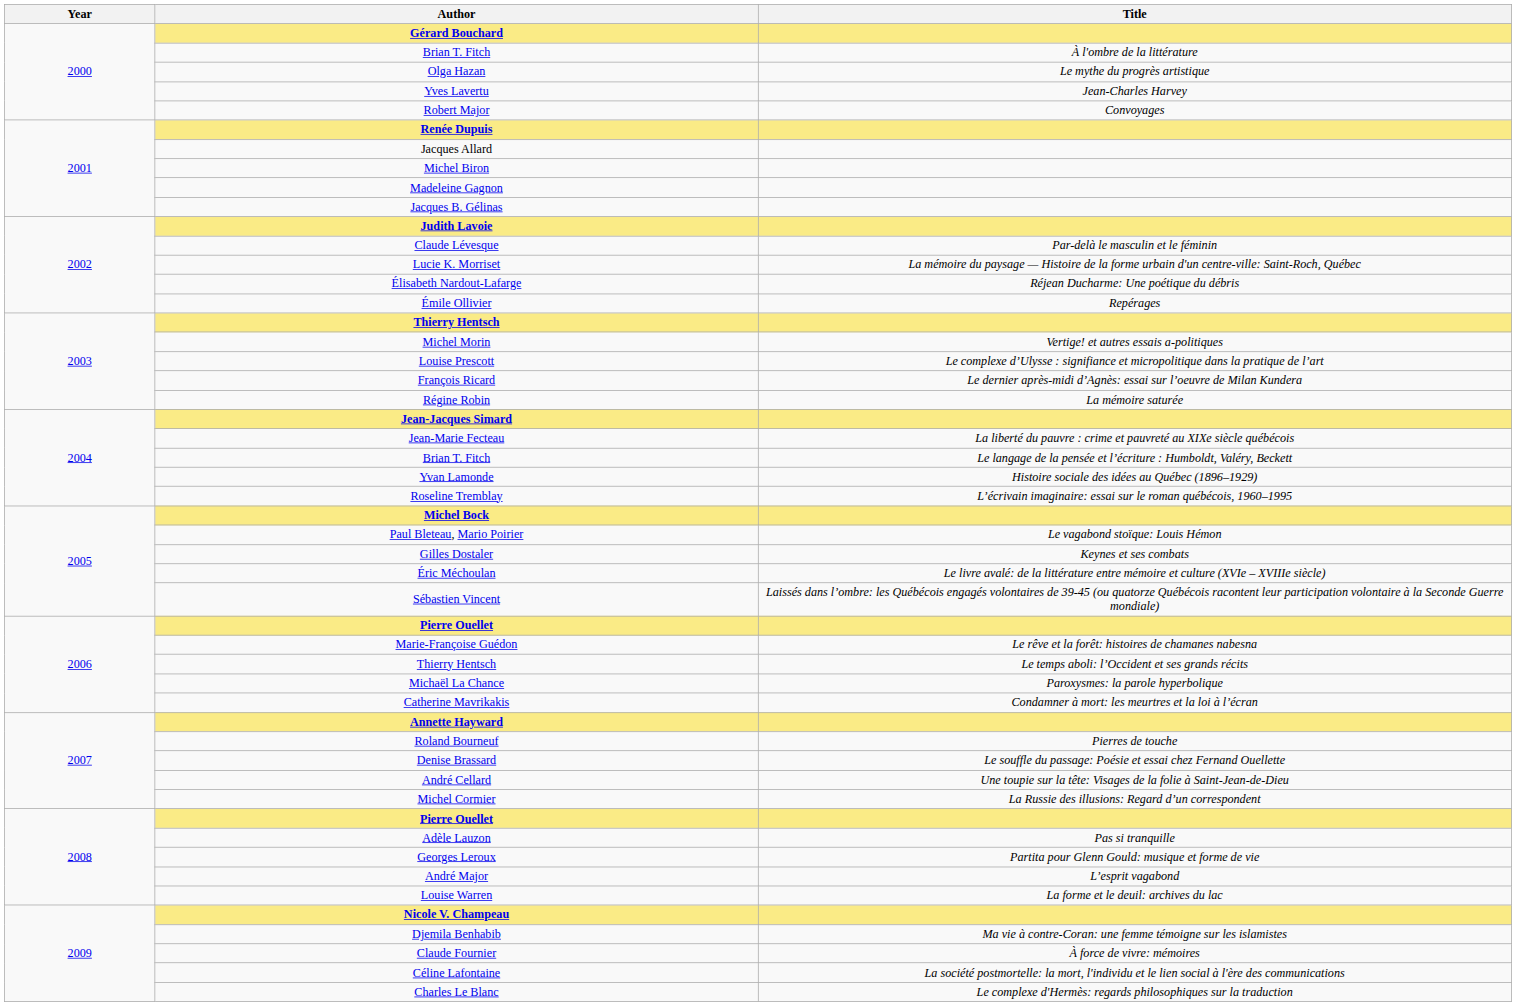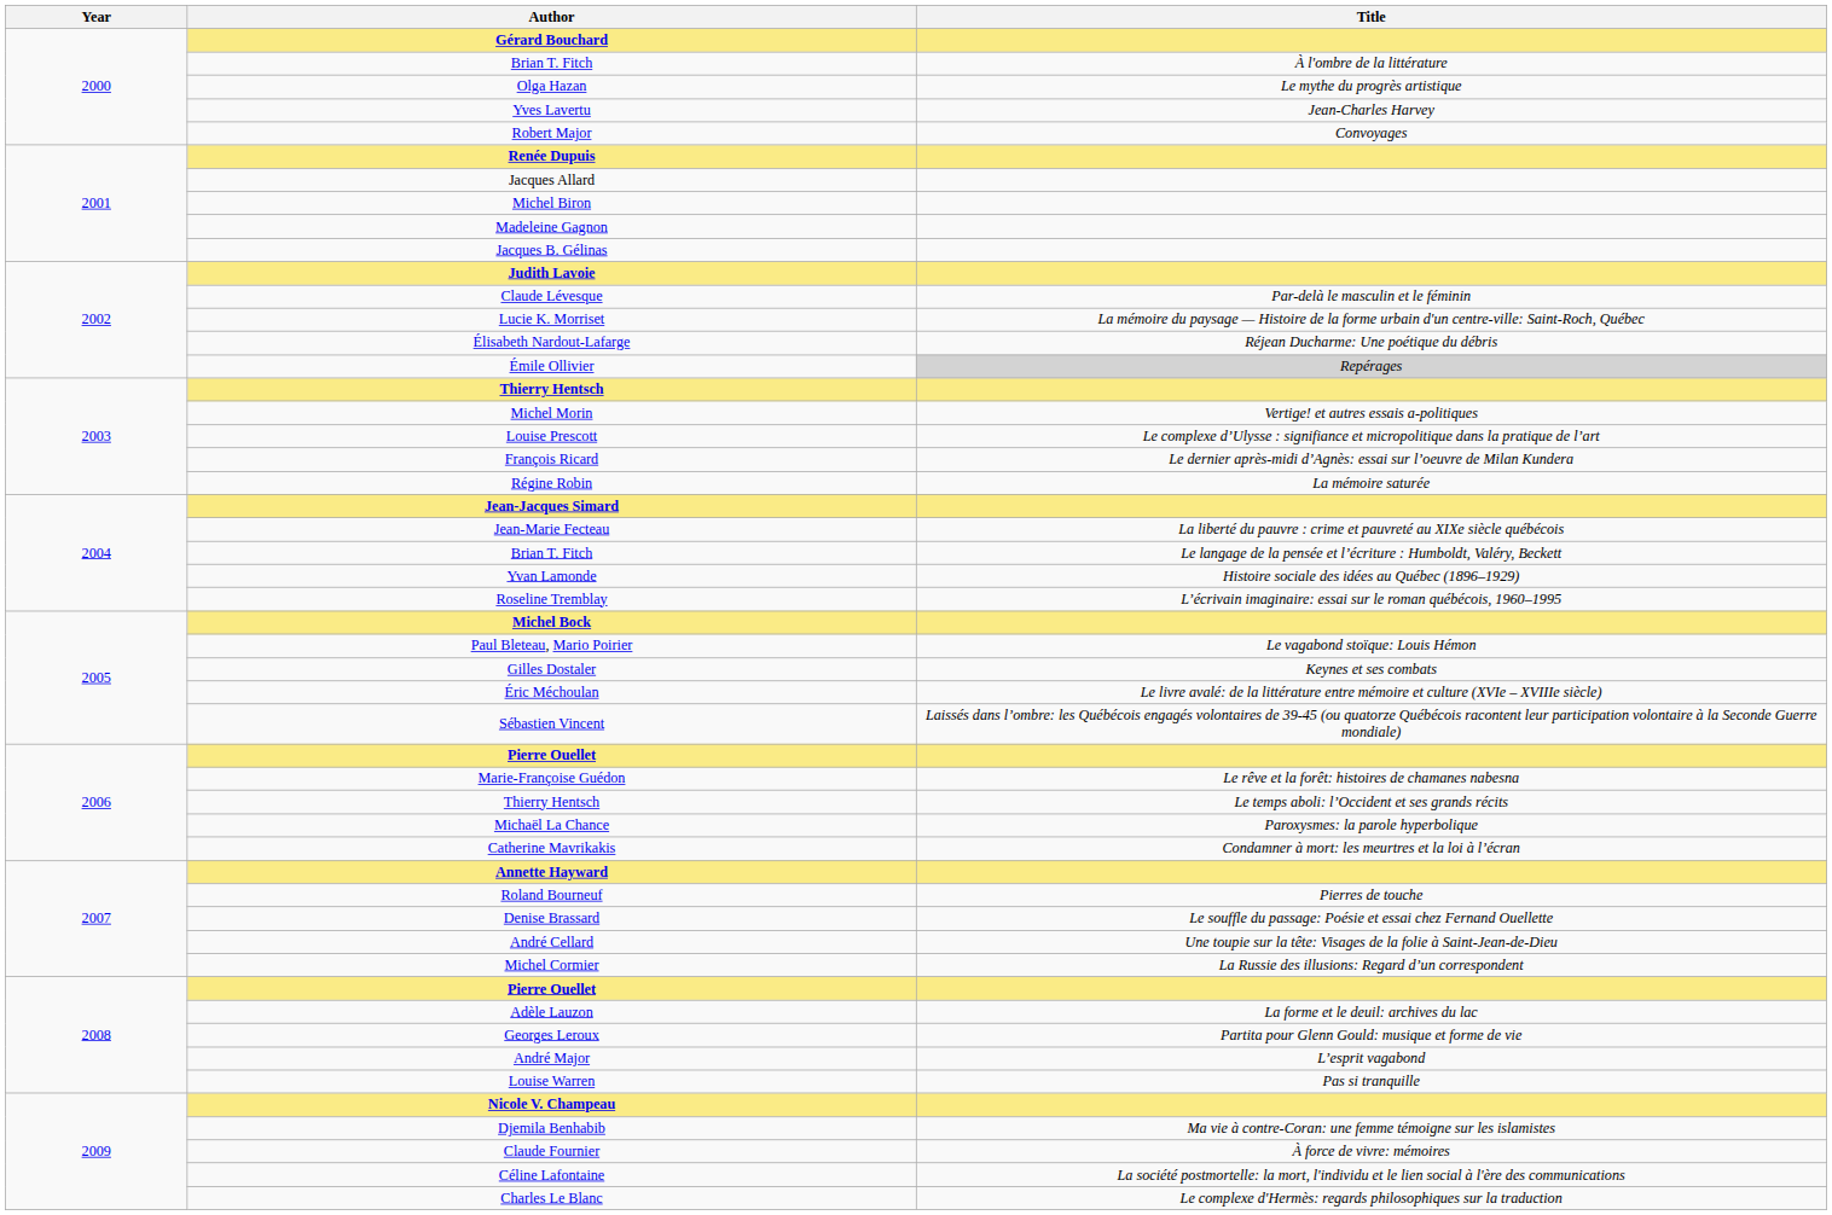 <table class="wikitable" width="100%">
 <tr>
 <th>Year</th>
 <th width="40%">Author</th>
 <th width="50%">Title</th>
 </tr>
 <tr>
 <td align="center" rowspan="5"><a href='#'>2000</a></td>
 <td align="center" style="background:#FAEB86"><strong><a href='#'>Gérard Bouchard</a></strong></td>
 <td align="center" style="background:#FAEB86"><strong></strong></td>
 </tr>
 <tr>
 <td align="center"><a href='#'>Brian T. Fitch</a></td>
 <td align="center"><em>À l'ombre de la littérature</em></td>
 </tr>
 <tr>
 <td align="center"><a href='#'>Olga Hazan</a></td>
 <td align="center"><em>Le mythe du progrès artistique</em></td>
 </tr>
 <tr>
 <td align="center"><a href='#'>Yves Lavertu</a></td>
 <td align="center"><em>Jean-Charles Harvey</em></td>
 </tr>
 <tr>
 <td align="center"><a href='#'>Robert Major</a></td>
 <td align="center"><em>Convoyages</em></td>
 </tr>
 <tr>
 <td align="center" rowspan="5"><a href='#'>2001</a></td>
 <td align="center" style="background:#FAEB86"><strong><a href='#'>Renée Dupuis</a></strong></td>
 <td align="center" style="background:#FAEB86"><strong></strong></td>
 </tr>
 <tr>
 <td align="center">Jacques Allard</td>
 <td align="center"></td>
 </tr>
 <tr>
 <td align="center"><a href='#'>Michel Biron</a></td>
 <td align="center"></td>
 </tr>
 <tr>
 <td align="center"><a href='#'>Madeleine Gagnon</a></td>
 <td align="center"></td>
 </tr>
 <tr>
 <td align="center"><a href='#'>Jacques B. Gélinas</a></td>
 <td align="center"></td>
 </tr>
 <tr>
 <td align="center" rowspan="5"><a href='#'>2002</a></td>
 <td align="center" style="background:#FAEB86"><strong><a href='#'>Judith Lavoie</a></strong></td>
 <td align="center" style="background:#FAEB86"><strong></strong></td>
 </tr>
 <tr>
 <td align="center"><a href='#'>Claude Lévesque</a></td>
 <td align="center"><em>Par-delà le masculin et le féminin</em></td>
 </tr>
 <tr>
 <td align="center"><a href='#'>Lucie K. Morriset</a></td>
 <td align="center"><em>La mémoire du paysage — Histoire de la forme urbain d'un centre-ville: Saint-Roch, Québec</em></td>
 </tr>
 <tr>
 <td align="center"><a href='#'>Élisabeth Nardout-Lafarge</a></td>
 <td align="center"><em>Réjean Ducharme: Une poétique du débris</em></td>
 </tr>
 <tr>
 <td align="center"><a href='#'>Émile Ollivier</a></td>
-<td align="center"><em>Repérages</em></td>
+<td align="center" style="background: lightgrey;"><em>Repérages</em></td>
 </tr>
 <tr>
 <td align="center" rowspan="5"><a href='#'>2003</a></td>
 <td align="center" style="background:#FAEB86"><strong><a href='#'>Thierry Hentsch</a></strong></td>
 <td align="center" style="background:#FAEB86"><strong><em></em></strong></td>
 </tr>
 <tr>
 <td align="center"><a href='#'>Michel Morin</a></td>
 <td align="center"><em>Vertige! et autres essais a-politiques</em></td>
 </tr>
 <tr>
 <td align="center"><a href='#'>Louise Prescott</a></td>
 <td align="center"><em>Le complexe d’Ulysse : signifiance et micropolitique dans la pratique de l’art</em></td>
 </tr>
 <tr>
 <td align="center"><a href='#'>François Ricard</a></td>
 <td align="center"><em>Le dernier après-midi d’Agnès: essai sur l’oeuvre de Milan Kundera</em></td>
 </tr>
 <tr>
 <td align="center"><a href='#'>Régine Robin</a></td>
 <td align="center"><em>La mémoire saturée</em></td>
 </tr>
 <tr>
 <td align="center" rowspan="5"><a href='#'>2004</a></td>
 <td align="center" style="background:#FAEB86"><strong><a href='#'>Jean-Jacques Simard</a></strong></td>
 <td align="center" style="background:#FAEB86"><strong><em></em></strong></td>
 </tr>
 <tr>
 <td align="center"><a href='#'>Jean-Marie Fecteau</a></td>
 <td align="center"><em>La liberté du pauvre : crime et pauvreté au XIXe siècle québécois</em></td>
 </tr>
 <tr>
 <td align="center"><a href='#'>Brian T. Fitch</a></td>
 <td align="center"><em>Le langage de la pensée et l’écriture : Humboldt, Valéry, Beckett</em></td>
 </tr>
 <tr>
 <td align="center"><a href='#'>Yvan Lamonde</a></td>
 <td align="center"><em>Histoire sociale des idées au Québec (1896–1929)</em></td>
 </tr>
 <tr>
 <td align="center"><a href='#'>Roseline Tremblay</a></td>
 <td align="center"><em>L’écrivain imaginaire: essai sur le roman québécois, 1960–1995</em></td>
 </tr>
 <tr>
 <td align="center" rowspan="5"><a href='#'>2005</a></td>
 <td align="center" style="background:#FAEB86"><strong><a href='#'>Michel Bock</a></strong></td>
 <td align="center" style="background:#FAEB86"><strong></strong></td>
 </tr>
 <tr>
 <td align="center"><a href='#'>Paul Bleteau</a>, <a href='#'>Mario Poirier</a></td>
 <td align="center"><em>Le vagabond stoïque: Louis Hémon</em></td>
 </tr>
 <tr>
 <td align="center"><a href='#'>Gilles Dostaler</a></td>
 <td align="center"><em>Keynes et ses combats</em></td>
 </tr>
 <tr>
 <td align="center"><a href='#'>Éric Méchoulan</a></td>
 <td align="center"><em>Le livre avalé: de la littérature entre mémoire et culture (XVIe – XVIIIe siècle)</em></td>
 </tr>
 <tr>
 <td align="center"><a href='#'>Sébastien Vincent</a></td>
 <td align="center"><em>Laissés dans l’ombre: les Québécois engagés volontaires de 39-45 (ou quatorze Québécois racontent leur participation volontaire à la Seconde Guerre mondiale)</em></td>
 </tr>
 <tr>
 <td align="center" rowspan="5"><a href='#'>2006</a></td>
 <td align="center" style="background:#FAEB86"><strong><a href='#'>Pierre Ouellet</a></strong></td>
 <td align="center" style="background:#FAEB86"><strong></strong></td>
 </tr>
 <tr>
 <td align="center"><a href='#'>Marie-Françoise Guédon</a></td>
 <td align="center"><em>Le rêve et la forêt: histoires de chamanes nabesna</em></td>
 </tr>
 <tr>
 <td align="center"><a href='#'>Thierry Hentsch</a></td>
 <td align="center"><em>Le temps aboli: l’Occident et ses grands récits</em></td>
 </tr>
 <tr>
 <td align="center"><a href='#'>Michaël La Chance</a></td>
 <td align="center"><em>Paroxysmes: la parole hyperbolique</em></td>
 </tr>
 <tr>
 <td align="center"><a href='#'>Catherine Mavrikakis</a></td>
 <td align="center"><em>Condamner à mort: les meurtres et la loi à l’écran</em></td>
 </tr>
 <tr>
 <td align="center" rowspan="5"><a href='#'>2007</a></td>
 <td align="center" style="background:#FAEB86"><strong><a href='#'>Annette Hayward</a></strong></td>
 <td align="center" style="background:#FAEB86"><strong><em></em></strong></td>
 </tr>
 <tr>
 <td align="center"><a href='#'>Roland Bourneuf</a></td>
 <td align="center"><em>Pierres de touche</em></td>
 </tr>
 <tr>
 <td align="center"><a href='#'>Denise Brassard</a></td>
 <td align="center"><em>Le souffle du passage: Poésie et essai chez Fernand Ouellette</em></td>
 </tr>
 <tr>
 <td align="center"><a href='#'>André Cellard</a></td>
 <td align="center"><em>Une toupie sur la tête: Visages de la folie à Saint-Jean-de-Dieu</em></td>
 </tr>
 <tr>
 <td align="center"><a href='#'>Michel Cormier</a></td>
 <td align="center"><em>La Russie des illusions: Regard d’un correspondent</em></td>
 </tr>
 <tr>
 <td align="center" rowspan="5"><a href='#'>2008</a></td>
 <td align="center" style="background:#FAEB86"><strong><a href='#'>Pierre Ouellet</a></strong></td>
 <td align="center" style="background:#FAEB86"><strong></strong></td>
 </tr>
 <tr>
 <td align="center"><a href='#'>Adèle Lauzon</a></td>
-<td align="center"><em>Pas si tranquille</em></td>
+<td align="center"><em>La forme et le deuil: archives du lac</em></td>
 </tr>
 <tr>
 <td align="center"><a href='#'>Georges Leroux</a></td>
 <td align="center"><em>Partita pour Glenn Gould: musique et forme de vie</em></td>
 </tr>
 <tr>
 <td align="center"><a href='#'>André Major</a></td>
 <td align="center"><em>L’esprit vagabond</em></td>
 </tr>
 <tr>
 <td align="center"><a href='#'>Louise Warren</a></td>
-<td align="center"><em>La forme et le deuil: archives du lac</em></td>
+<td align="center"><em>Pas si tranquille</em></td>
 </tr>
 <tr>
 <td align="center" rowspan="5"><a href='#'>2009</a></td>
 <td align="center" style="background:#FAEB86"><strong><a href='#'>Nicole V. Champeau</a></strong></td>
 <td align="center" style="background:#FAEB86"><strong></strong></td>
 </tr>
 <tr>
 <td align="center"><a href='#'>Djemila Benhabib</a></td>
 <td align="center"><em>Ma vie à contre-Coran: une femme témoigne sur les islamistes</em></td>
 </tr>
 <tr>
 <td align="center"><a href='#'>Claude Fournier</a></td>
 <td align="center"><em>À force de vivre: mémoires</em></td>
 </tr>
 <tr>
 <td align="center"><a href='#'>Céline Lafontaine</a></td>
 <td align="center"><em>La société postmortelle: la mort, l'individu et le lien social à l'ère des communications</em></td>
 </tr>
 <tr>
 <td align="center"><a href='#'>Charles Le Blanc</a></td>
 <td align="center"><em>Le complexe d'Hermès: regards philosophiques sur la traduction</em></td>
 </tr>
 </table>
